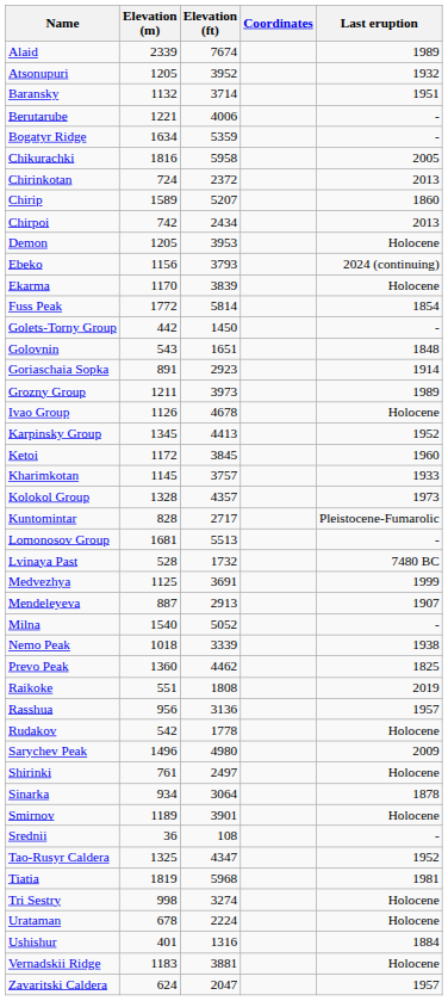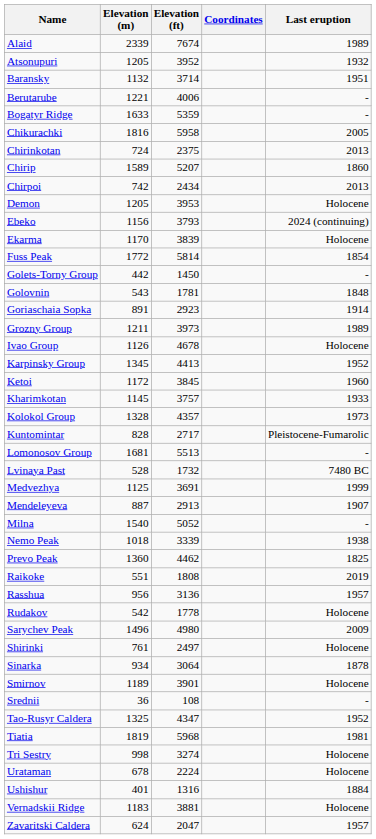 <table class="wikitable sortable">
 <tr>
 <th>Name</th>
 <th>Elevation<br> (m)</th>
 <th>Elevation<br> (ft)</th>
 <th><a href='#'>Coordinates</a></th>
 <th>Last eruption</th>
 </tr>
 <tr align="right">
 <td align="left"><a href='#'>Alaid</a></td>
 <td>2339</td>
 <td>7674</td>
 <td></td>
 <td>1989</td>
 </tr>
 <tr align="right">
 <td align="left"><a href='#'>Atsonupuri</a></td>
 <td>1205</td>
 <td>3952</td>
 <td></td>
 <td>1932</td>
 </tr>
 <tr align="right">
 <td align="left"><a href='#'>Baransky</a></td>
 <td>1132</td>
 <td>3714</td>
 <td></td>
 <td>1951</td>
 </tr>
 <tr align="right">
 <td align="left"><a href='#'>Berutarube</a></td>
 <td>1221</td>
 <td>4006</td>
 <td></td>
 <td>-</td>
 </tr>
 <tr align="right">
 <td align="left"><a href='#'>Bogatyr Ridge</a></td>
-<td>1634</td>
+<td>1633</td>
 <td>5359</td>
 <td></td>
 <td>-</td>
 </tr>
 <tr align="right">
 <td align="left"><a href='#'>Chikurachki</a></td>
 <td>1816</td>
 <td>5958</td>
 <td></td>
 <td>2005</td>
 </tr>
 <tr align="right">
 <td align="left"><a href='#'>Chirinkotan</a></td>
 <td>724</td>
-<td>2372</td>
+<td>2375</td>
 <td></td>
 <td>2013</td>
 </tr>
 <tr align="right">
 <td align="left"><a href='#'>Chirip</a></td>
 <td>1589</td>
 <td>5207</td>
 <td></td>
 <td>1860</td>
 </tr>
 <tr align="right">
 <td align="left"><a href='#'>Chirpoi</a></td>
 <td>742</td>
 <td>2434</td>
 <td></td>
 <td>2013</td>
 </tr>
 <tr align="right">
 <td align="left"><a href='#'>Demon</a></td>
 <td>1205</td>
 <td>3953</td>
 <td></td>
 <td>Holocene</td>
 </tr>
 <tr align="right">
 <td align="left"><a href='#'>Ebeko</a></td>
 <td>1156</td>
 <td>3793</td>
 <td></td>
 <td>2024 (continuing)</td>
 </tr>
 <tr align="right">
 <td align="left"><a href='#'>Ekarma</a></td>
 <td>1170</td>
 <td>3839</td>
 <td></td>
 <td>Holocene</td>
 </tr>
 <tr align="right">
 <td align="left"><a href='#'>Fuss Peak</a></td>
 <td>1772</td>
 <td>5814</td>
 <td></td>
 <td>1854</td>
 </tr>
 <tr align="right">
 <td align="left"><a href='#'>Golets-Torny Group</a></td>
 <td>442</td>
 <td>1450</td>
 <td></td>
 <td>-</td>
 </tr>
 <tr align="right">
 <td align="left"><a href='#'>Golovnin</a></td>
 <td>543</td>
-<td>1651</td>
+<td>1781</td>
 <td></td>
 <td>1848</td>
 </tr>
 <tr align="right">
 <td align="left"><a href='#'>Goriaschaia Sopka</a></td>
 <td>891</td>
 <td>2923</td>
 <td></td>
 <td>1914</td>
 </tr>
 <tr align="right">
 <td align="left"><a href='#'>Grozny Group</a></td>
 <td>1211</td>
 <td>3973</td>
 <td></td>
 <td>1989</td>
 </tr>
 <tr align="right">
 <td align="left"><a href='#'>Ivao Group</a></td>
 <td>1126</td>
 <td>4678</td>
 <td></td>
 <td>Holocene</td>
 </tr>
 <tr align="right">
 <td align="left"><a href='#'>Karpinsky Group</a></td>
 <td>1345</td>
 <td>4413</td>
 <td></td>
 <td>1952</td>
 </tr>
 <tr align="right">
 <td align="left"><a href='#'>Ketoi</a></td>
 <td>1172</td>
 <td>3845</td>
 <td></td>
 <td>1960</td>
 </tr>
 <tr align="right">
 <td align="left"><a href='#'>Kharimkotan</a></td>
 <td>1145</td>
 <td>3757</td>
 <td></td>
 <td>1933</td>
 </tr>
 <tr align="right">
 <td align="left"><a href='#'>Kolokol Group</a></td>
 <td>1328</td>
 <td>4357</td>
 <td></td>
 <td>1973</td>
 </tr>
 <tr align="right">
 <td align="left"><a href='#'>Kuntomintar</a></td>
 <td>828</td>
 <td>2717</td>
 <td></td>
 <td>Pleistocene-Fumarolic</td>
 </tr>
 <tr align="right">
 <td align="left"><a href='#'>Lomonosov Group</a></td>
 <td>1681</td>
 <td>5513</td>
 <td></td>
 <td>-</td>
 </tr>
 <tr align="right">
 <td align="left"><a href='#'>Lvinaya Past</a></td>
 <td>528</td>
 <td>1732</td>
 <td></td>
 <td>7480 BC</td>
 </tr>
 <tr align="right">
 <td align="left"><a href='#'>Medvezhya</a></td>
 <td>1125</td>
 <td>3691</td>
 <td></td>
 <td>1999</td>
 </tr>
 <tr align="right">
 <td align="left"><a href='#'>Mendeleyeva</a></td>
 <td>887</td>
 <td>2913</td>
 <td></td>
 <td>1907</td>
 </tr>
 <tr align="right">
 <td align="left"><a href='#'>Milna</a></td>
 <td>1540</td>
 <td>5052</td>
 <td></td>
 <td>-</td>
 </tr>
 <tr align="right">
 <td align="left"><a href='#'>Nemo Peak</a></td>
 <td>1018</td>
 <td>3339</td>
 <td></td>
 <td>1938</td>
 </tr>
 <tr align="right">
 <td align="left"><a href='#'>Prevo Peak</a></td>
 <td>1360</td>
 <td>4462</td>
 <td></td>
 <td>1825</td>
 </tr>
 <tr align="right">
 <td align="left"><a href='#'>Raikoke</a></td>
 <td>551</td>
 <td>1808</td>
 <td></td>
 <td>2019</td>
 </tr>
 <tr align="right">
 <td align="left"><a href='#'>Rasshua</a></td>
 <td>956</td>
 <td>3136</td>
 <td></td>
 <td>1957</td>
 </tr>
 <tr align="right">
 <td align="left"><a href='#'>Rudakov</a></td>
 <td>542</td>
 <td>1778</td>
 <td></td>
 <td>Holocene</td>
 </tr>
 <tr align="right">
 <td align="left"><a href='#'>Sarychev Peak</a></td>
 <td>1496</td>
 <td>4980</td>
 <td></td>
 <td>2009</td>
 </tr>
 <tr align="right">
 <td align="left"><a href='#'>Shirinki</a></td>
 <td>761</td>
 <td>2497</td>
 <td></td>
 <td>Holocene</td>
 </tr>
 <tr align="right">
 <td align="left"><a href='#'>Sinarka</a></td>
 <td>934</td>
 <td>3064</td>
 <td></td>
 <td>1878</td>
 </tr>
 <tr align="right">
 <td align="left"><a href='#'>Smirnov</a></td>
 <td>1189</td>
 <td>3901</td>
 <td></td>
 <td>Holocene</td>
 </tr>
 <tr align="right">
 <td align="left"><a href='#'>Srednii</a></td>
 <td>36</td>
 <td>108</td>
 <td></td>
 <td>-</td>
 </tr>
 <tr align="right">
 <td align="left"><a href='#'>Tao-Rusyr Caldera</a></td>
 <td>1325</td>
 <td>4347</td>
 <td></td>
 <td>1952</td>
 </tr>
 <tr align="right">
 <td align="left"><a href='#'>Tiatia</a></td>
 <td>1819</td>
 <td>5968</td>
 <td></td>
 <td>1981</td>
 </tr>
 <tr align="right">
 <td align="left"><a href='#'>Tri Sestry</a></td>
 <td>998</td>
 <td>3274</td>
 <td></td>
 <td>Holocene</td>
 </tr>
 <tr align="right">
 <td align="left"><a href='#'>Urataman</a></td>
 <td>678</td>
 <td>2224</td>
 <td></td>
 <td>Holocene</td>
 </tr>
 <tr align="right">
 <td align="left"><a href='#'>Ushishur</a></td>
 <td>401</td>
 <td>1316</td>
 <td></td>
 <td>1884</td>
 </tr>
 <tr align="right">
 <td align="left"><a href='#'>Vernadskii Ridge</a></td>
 <td>1183</td>
 <td>3881</td>
 <td></td>
 <td>Holocene</td>
 </tr>
 <tr align="right">
 <td align="left"><a href='#'>Zavaritski Caldera</a></td>
 <td>624</td>
 <td>2047</td>
 <td></td>
 <td>1957</td>
 </tr>
 </table>
